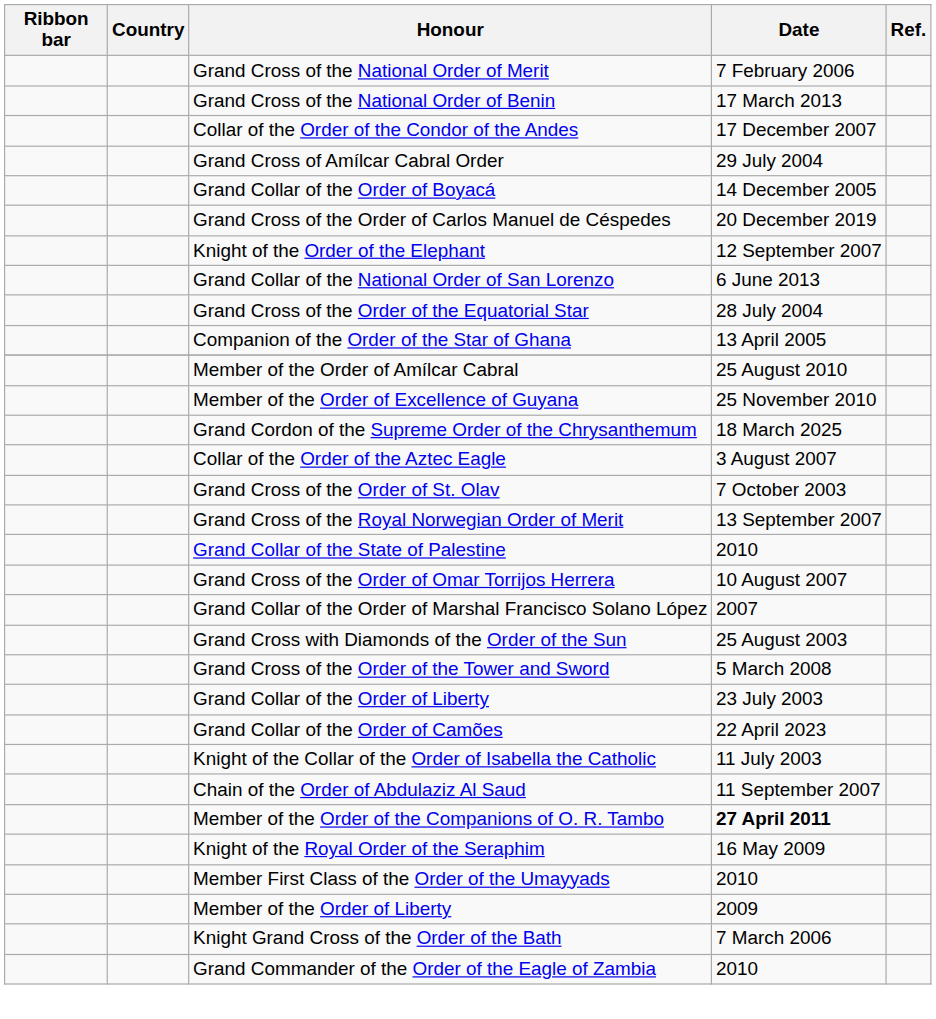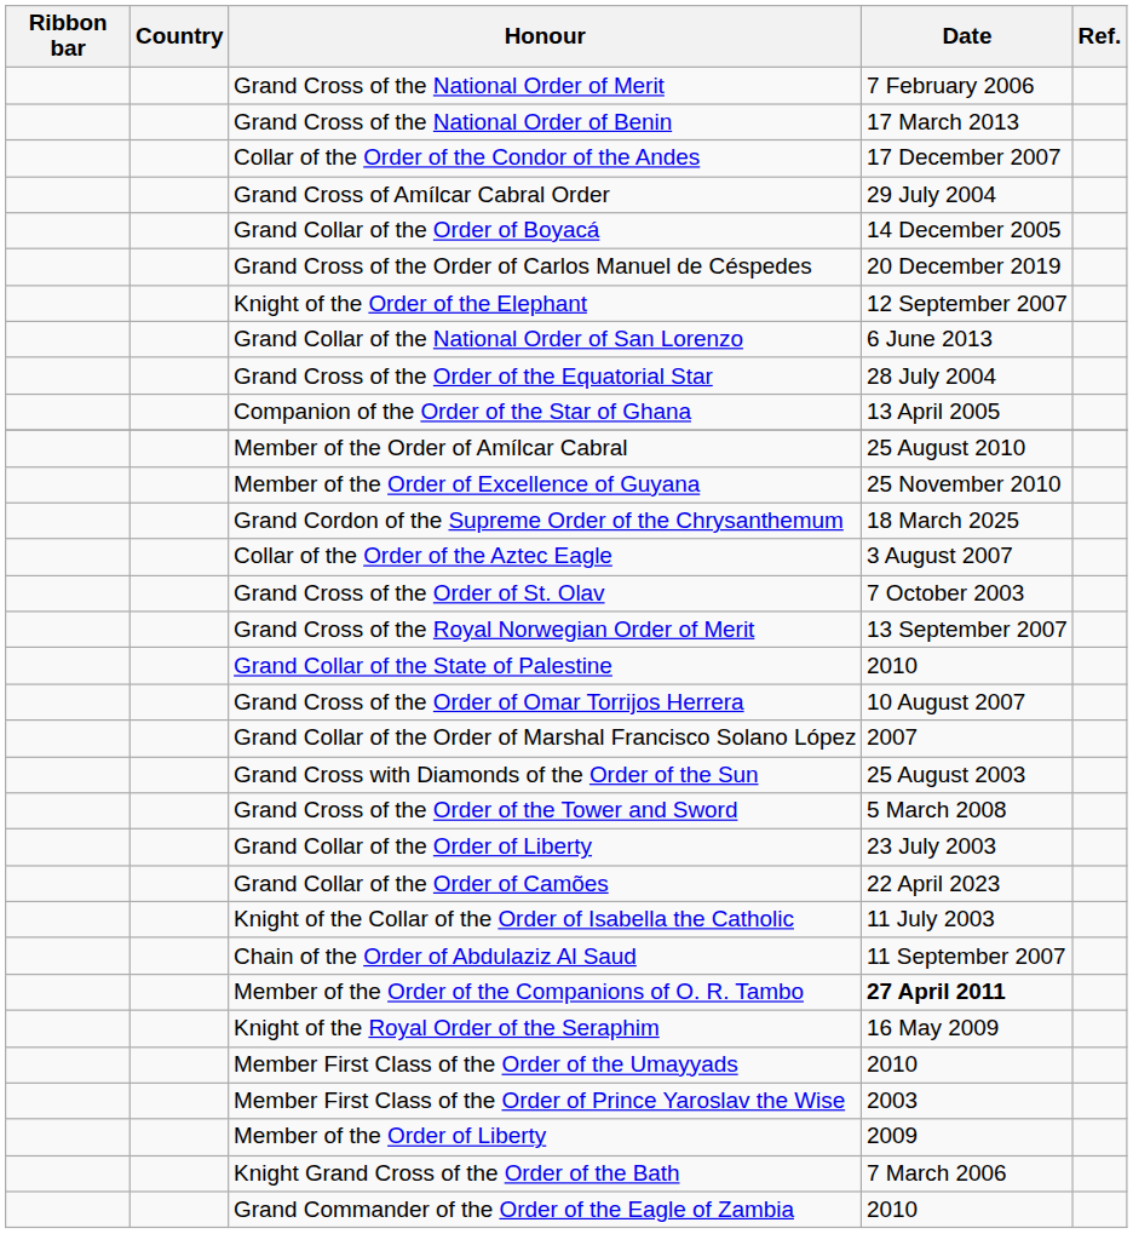 <table class="wikitable">
 <tr>
 <th style="width:80px;">Ribbon bar</th>
 <th>Country</th>
 <th>Honour</th>
 <th>Date</th>
 <th>Ref.</th>
 </tr>
 <tr>
 <td></td>
 <td></td>
 <td>Grand Cross of the <a href='#'>National Order of Merit</a></td>
 <td>7 February 2006</td>
 <td></td>
 </tr>
 <tr>
 <td></td>
 <td></td>
 <td>Grand Cross of the <a href='#'>National Order of Benin</a></td>
 <td>17 March 2013</td>
 <td></td>
 </tr>
 <tr>
 <td></td>
 <td></td>
 <td>Collar of the <a href='#'>Order of the Condor of the Andes</a></td>
 <td>17 December 2007</td>
 <td></td>
 </tr>
 <tr>
 <td></td>
 <td></td>
 <td>Grand Cross of Amílcar Cabral Order</td>
 <td>29 July 2004</td>
 <td></td>
 </tr>
 <tr>
 <td></td>
 <td></td>
 <td>Grand Collar of the <a href='#'>Order of Boyacá</a></td>
 <td>14 December 2005</td>
 <td></td>
 </tr>
 <tr>
 <td></td>
 <td></td>
 <td>Grand Cross of the Order of Carlos Manuel de Céspedes</td>
 <td>20 December 2019</td>
 <td></td>
 </tr>
 <tr>
 <td></td>
 <td></td>
 <td>Knight of the <a href='#'>Order of the Elephant</a></td>
 <td>12 September 2007</td>
 <td></td>
 </tr>
 <tr>
 <td></td>
 <td></td>
 <td>Grand Collar of the <a href='#'>National Order of San Lorenzo</a></td>
 <td>6 June 2013</td>
 <td></td>
 </tr>
 <tr>
 <td></td>
 <td></td>
 <td>Grand Cross of the <a href='#'>Order of the Equatorial Star</a></td>
 <td>28 July 2004</td>
 <td></td>
 </tr>
 <tr>
 <td></td>
 <td></td>
 <td>Companion of the <a href='#'>Order of the Star of Ghana</a></td>
 <td>13 April 2005</td>
 <td></td>
 </tr>
 <tr>
 </tr>
 <tr>
 <td></td>
 <td></td>
 <td>Member of the Order of Amílcar Cabral</td>
 <td>25 August 2010</td>
 <td></td>
 </tr>
 <tr>
 <td></td>
 <td></td>
 <td>Member of the <a href='#'>Order of Excellence of Guyana</a></td>
 <td>25 November 2010</td>
 <td></td>
 </tr>
 <tr>
 <td></td>
 <td></td>
 <td>Grand Cordon of the <a href='#'>Supreme Order of the Chrysanthemum</a></td>
 <td>18 March 2025</td>
 <td></td>
 </tr>
 <tr>
 <td></td>
 <td></td>
 <td>Collar of the <a href='#'>Order of the Aztec Eagle</a></td>
 <td>3 August 2007</td>
 <td></td>
 </tr>
 <tr>
 <td></td>
 <td></td>
 <td>Grand Cross of the <a href='#'>Order of St. Olav</a></td>
 <td>7 October 2003</td>
 <td></td>
 </tr>
 <tr>
 <td></td>
 <td></td>
 <td>Grand Cross of the <a href='#'>Royal Norwegian Order of Merit</a></td>
 <td>13 September 2007</td>
 <td></td>
 </tr>
 <tr>
 <td></td>
 <td></td>
 <td><a href='#'>Grand Collar of the State of Palestine</a></td>
 <td>2010</td>
 <td></td>
 </tr>
 <tr>
 <td></td>
 <td></td>
 <td>Grand Cross of the <a href='#'>Order of Omar Torrijos Herrera</a></td>
 <td>10 August 2007</td>
 <td></td>
 </tr>
 <tr>
 <td></td>
 <td></td>
 <td>Grand Collar of the Order of Marshal Francisco Solano López</td>
 <td>2007</td>
 <td></td>
 </tr>
 <tr>
 <td></td>
 <td></td>
 <td>Grand Cross with Diamonds of the <a href='#'>Order of the Sun</a></td>
 <td>25 August 2003</td>
 <td></td>
 </tr>
 <tr>
 <td></td>
 <td></td>
 <td>Grand Cross of the <a href='#'>Order of the Tower and Sword</a></td>
 <td>5 March 2008</td>
 <td></td>
 </tr>
 <tr>
 <td></td>
 <td></td>
 <td>Grand Collar of the <a href='#'>Order of Liberty</a></td>
 <td>23 July 2003</td>
 <td></td>
 </tr>
 <tr>
 <td></td>
 <td></td>
 <td>Grand Collar of the <a href='#'>Order of Camões</a></td>
 <td>22 April 2023</td>
 <td></td>
 </tr>
 <tr>
 <td></td>
 <td></td>
 <td>Knight of the Collar of the <a href='#'>Order of Isabella the Catholic</a></td>
 <td>11 July 2003</td>
 <td></td>
 </tr>
 <tr>
 <td></td>
 <td></td>
 <td>Chain of the <a href='#'>Order of Abdulaziz Al Saud</a></td>
 <td>11 September 2007</td>
 </tr>
 <tr>
 <td></td>
 <td></td>
 <td>Member of the <a href='#'>Order of the Companions of O. R. Tambo</a></td>
 <td><strong>27 April 2011</strong></td>
 <td></td>
 </tr>
 <tr>
 <td></td>
 <td></td>
 <td>Knight of the <a href='#'>Royal Order of the Seraphim</a></td>
 <td>16 May 2009</td>
 <td></td>
 </tr>
 <tr>
 <td></td>
 <td></td>
 <td>Member First Class of the <a href='#'>Order of the Umayyads</a></td>
 <td>2010</td>
 <td></td>
 </tr>
 <tr>
 <td></td>
 <td></td>
+<td>Member First Class of the <a href='#'>Order of Prince Yaroslav the Wise</a></td>
+<td>2003</td>
+<td></td>
+</tr>
+<tr>
+<td></td>
+<td></td>
 <td>Member of the <a href='#'>Order of Liberty</a></td>
 <td>2009</td>
 <td></td>
 </tr>
 <tr>
 <td></td>
 <td></td>
 <td>Knight Grand Cross of the <a href='#'>Order of the Bath</a></td>
 <td>7 March 2006</td>
 <td></td>
 </tr>
 <tr>
 <td></td>
 <td></td>
 <td>Grand Commander of the <a href='#'>Order of the Eagle of Zambia</a></td>
 <td>2010</td>
 <td></td>
 </tr>
 </table>
